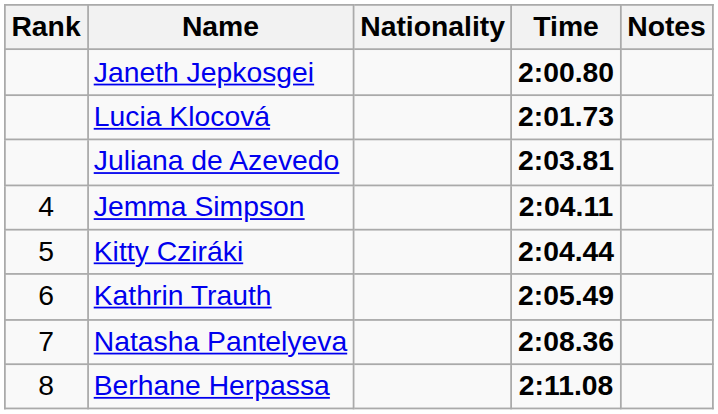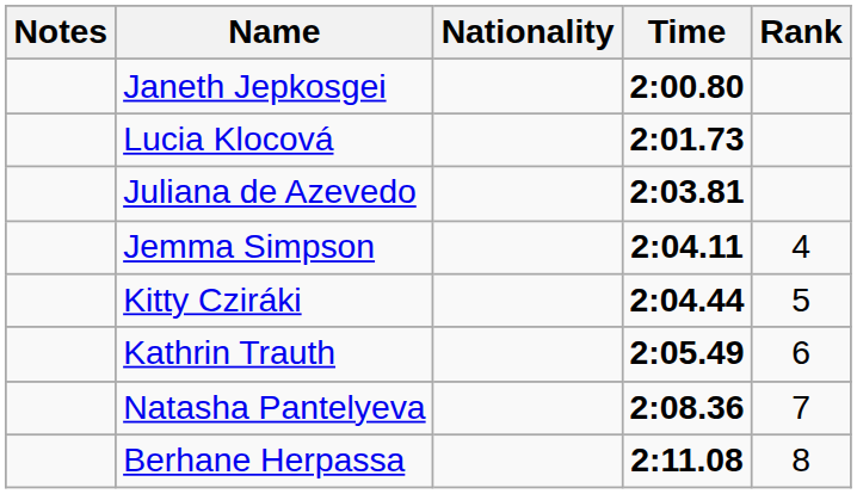 <table class="wikitable sortable" style="text-align:center">
 <tr>
-<th>Rank</th>
+<th>Notes</th>
 <th>Name</th>
 <th>Nationality</th>
 <th>Time</th>
-<th>Notes</th>
+<th>Rank</th>
 </tr>
 <tr>
 <td></td>
 <td align=left><a href='#'>Janeth Jepkosgei</a></td>
 <td align=left></td>
 <td><strong>2:00.80</strong></td>
 <td></td>
 </tr>
 <tr>
 <td></td>
 <td align=left><a href='#'>Lucia Klocová</a></td>
 <td align=left></td>
 <td><strong>2:01.73</strong></td>
 <td></td>
 </tr>
 <tr>
 <td></td>
 <td align=left><a href='#'>Juliana de Azevedo</a></td>
 <td align=left></td>
 <td><strong>2:03.81</strong></td>
 <td></td>
 </tr>
 <tr>
-<td>4</td>
+<td></td>
 <td align=left><a href='#'>Jemma Simpson</a></td>
 <td align=left></td>
 <td><strong>2:04.11</strong></td>
-<td></td>
+<td>4</td>
 </tr>
 <tr>
-<td>5</td>
+<td></td>
 <td align=left><a href='#'>Kitty Cziráki</a></td>
 <td align=left></td>
 <td><strong>2:04.44</strong></td>
-<td></td>
+<td>5</td>
 </tr>
 <tr>
-<td>6</td>
+<td></td>
 <td align=left><a href='#'>Kathrin Trauth</a></td>
 <td align=left></td>
 <td><strong>2:05.49</strong></td>
-<td></td>
+<td>6</td>
 </tr>
 <tr>
-<td>7</td>
+<td></td>
 <td align=left><a href='#'>Natasha Pantelyeva</a></td>
 <td align=left></td>
 <td><strong>2:08.36</strong></td>
-<td></td>
+<td>7</td>
 </tr>
 <tr>
-<td>8</td>
+<td></td>
 <td align=left><a href='#'>Berhane Herpassa</a></td>
 <td align=left></td>
 <td><strong>2:11.08</strong></td>
-<td></td>
+<td>8</td>
 </tr>
 </table>
